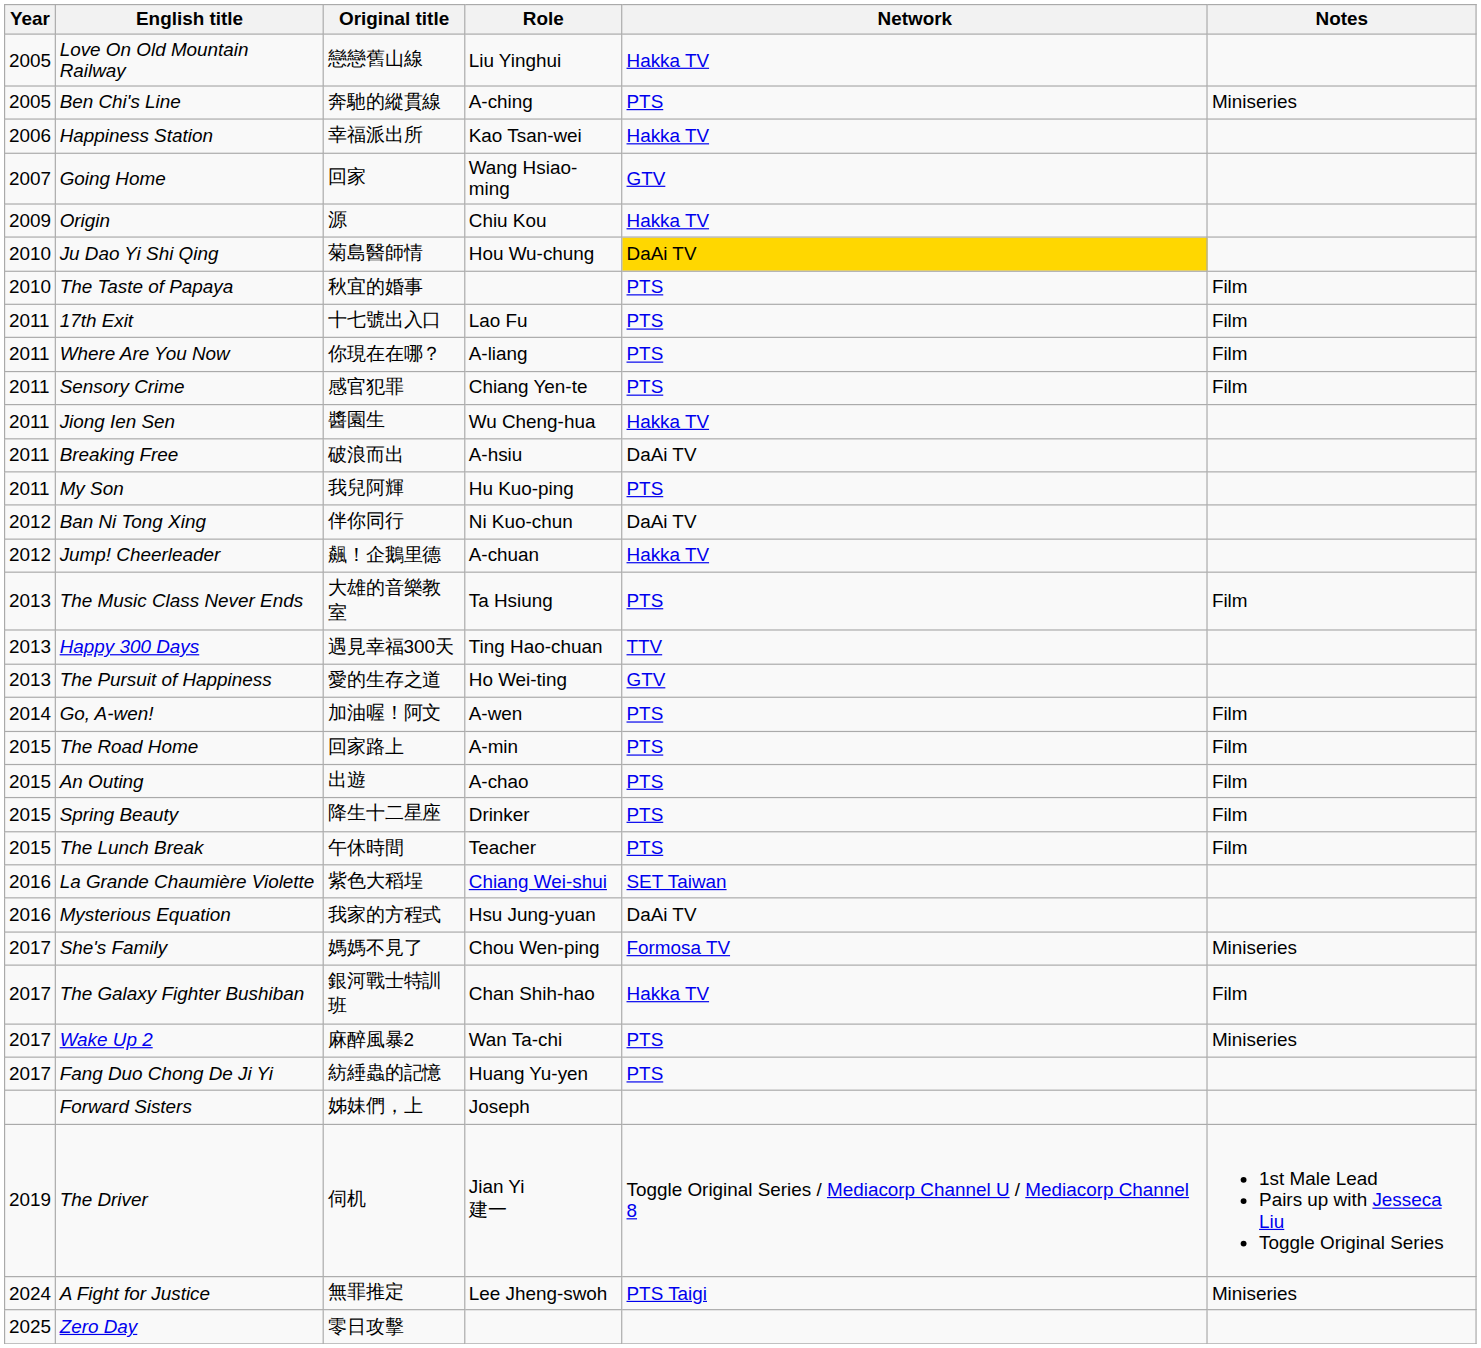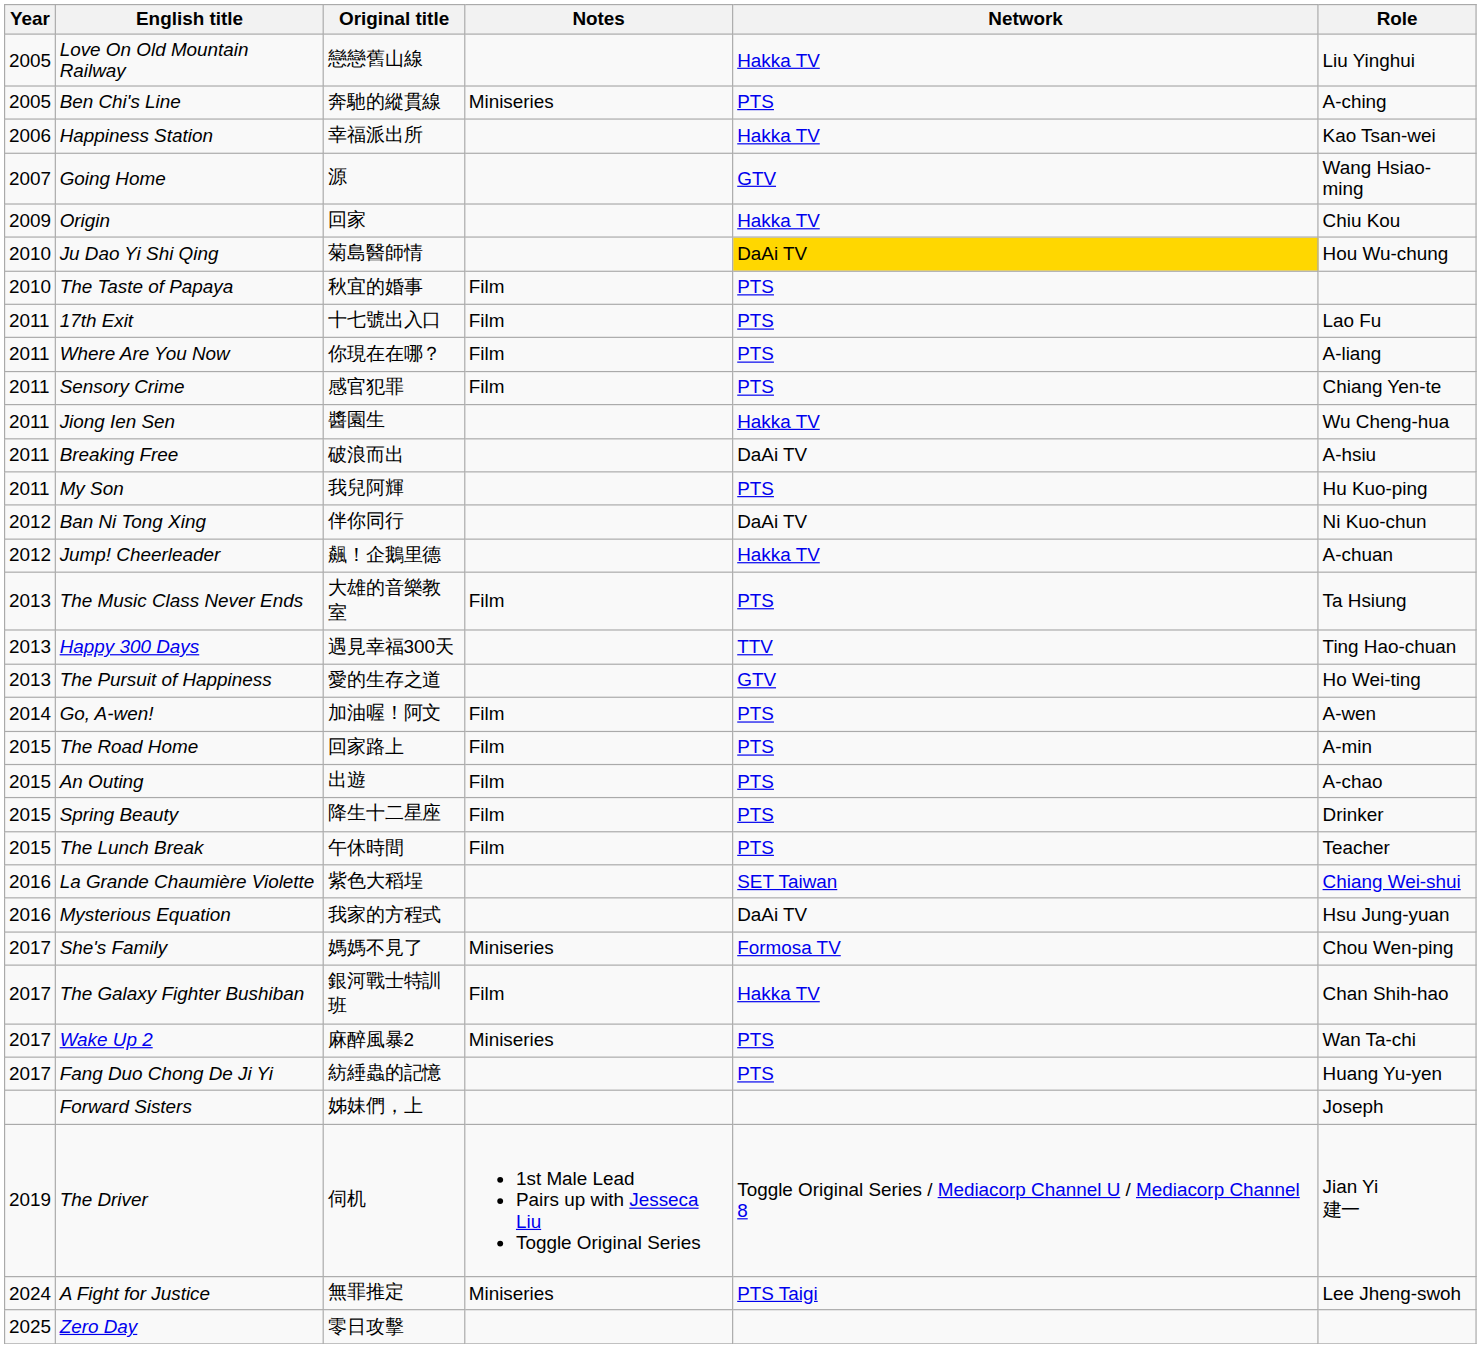 <table class="wikitable sortable">
 <tr>
 <th>Year</th>
 <th>English title</th>
 <th>Original title</th>
+<th class="unsortable">Notes</th>
+<th>Network</th>
 <th>Role</th>
-<th>Network</th>
-<th class="unsortable">Notes</th>
 </tr>
 <tr>
 <td>2005</td>
 <td><em>Love On Old Mountain Railway</em></td>
 <td>戀戀舊山線</td>
+<td></td>
+<td><a href='#'>Hakka TV</a></td>
 <td>Liu Yinghui</td>
-<td><a href='#'>Hakka TV</a></td>
-<td></td>
 </tr>
 <tr>
 <td>2005</td>
 <td><em>Ben Chi's Line</em></td>
 <td>奔馳的縱貫線</td>
+<td>Miniseries</td>
+<td><a href='#'>PTS</a></td>
 <td>A-ching</td>
-<td><a href='#'>PTS</a></td>
-<td>Miniseries</td>
 </tr>
 <tr>
 <td>2006</td>
 <td><em>Happiness Station</em></td>
 <td>幸福派出所</td>
+<td></td>
+<td><a href='#'>Hakka TV</a></td>
 <td>Kao Tsan-wei</td>
-<td><a href='#'>Hakka TV</a></td>
-<td></td>
 </tr>
 <tr>
 <td>2007</td>
 <td><em>Going Home</em></td>
-<td>回家</td>
+<td>源</td>
+<td></td>
+<td><a href='#'>GTV</a></td>
 <td>Wang Hsiao-ming</td>
-<td><a href='#'>GTV</a></td>
-<td></td>
 </tr>
 <tr>
 <td>2009</td>
 <td><em>Origin</em></td>
-<td>源</td>
+<td>回家</td>
+<td></td>
+<td><a href='#'>Hakka TV</a></td>
 <td>Chiu Kou</td>
-<td><a href='#'>Hakka TV</a></td>
-<td></td>
 </tr>
 <tr>
 <td>2010</td>
 <td><em>Ju Dao Yi Shi Qing</em></td>
 <td>菊島醫師情</td>
+<td></td>
+<td style="background: gold;">DaAi TV</td>
 <td>Hou Wu-chung</td>
-<td style="background: gold;">DaAi TV</td>
-<td></td>
 </tr>
 <tr>
 <td>2010</td>
 <td><em>The Taste of Papaya</em></td>
 <td>秋宜的婚事</td>
+<td>Film</td>
+<td><a href='#'>PTS</a></td>
 <td></td>
-<td><a href='#'>PTS</a></td>
-<td>Film</td>
 </tr>
 <tr>
 <td>2011</td>
 <td><em>17th Exit</em></td>
 <td>十七號出入口</td>
+<td>Film</td>
+<td><a href='#'>PTS</a></td>
 <td>Lao Fu</td>
-<td><a href='#'>PTS</a></td>
-<td>Film</td>
 </tr>
 <tr>
 <td>2011</td>
 <td><em>Where Are You Now</em></td>
 <td>你現在在哪？</td>
+<td>Film</td>
+<td><a href='#'>PTS</a></td>
 <td>A-liang</td>
-<td><a href='#'>PTS</a></td>
-<td>Film</td>
 </tr>
 <tr>
 <td>2011</td>
 <td><em>Sensory Crime</em></td>
 <td>感官犯罪</td>
+<td>Film</td>
+<td><a href='#'>PTS</a></td>
 <td>Chiang Yen-te</td>
-<td><a href='#'>PTS</a></td>
-<td>Film</td>
 </tr>
 <tr>
 <td>2011</td>
 <td><em>Jiong Ien Sen</em></td>
 <td>醬園生</td>
+<td></td>
+<td><a href='#'>Hakka TV</a></td>
 <td>Wu Cheng-hua</td>
-<td><a href='#'>Hakka TV</a></td>
-<td></td>
 </tr>
 <tr>
 <td>2011</td>
 <td><em>Breaking Free</em></td>
 <td>破浪而出</td>
+<td></td>
+<td>DaAi TV</td>
 <td>A-hsiu</td>
-<td>DaAi TV</td>
-<td></td>
 </tr>
 <tr>
 <td>2011</td>
 <td><em>My Son</em></td>
 <td>我兒阿輝</td>
+<td></td>
+<td><a href='#'>PTS</a></td>
 <td>Hu Kuo-ping</td>
-<td><a href='#'>PTS</a></td>
-<td></td>
 </tr>
 <tr>
 <td>2012</td>
 <td><em>Ban Ni Tong Xing</em></td>
 <td>伴你同行</td>
+<td></td>
+<td>DaAi TV</td>
 <td>Ni Kuo-chun</td>
-<td>DaAi TV</td>
-<td></td>
 </tr>
 <tr>
 <td>2012</td>
 <td><em>Jump! Cheerleader</em></td>
 <td>飆！企鵝里德</td>
+<td></td>
+<td><a href='#'>Hakka TV</a></td>
 <td>A-chuan</td>
-<td><a href='#'>Hakka TV</a></td>
-<td></td>
 </tr>
 <tr>
 <td>2013</td>
 <td><em>The Music Class Never Ends</em></td>
 <td>大雄的音樂教室</td>
+<td>Film</td>
+<td><a href='#'>PTS</a></td>
 <td>Ta Hsiung</td>
-<td><a href='#'>PTS</a></td>
-<td>Film</td>
 </tr>
 <tr>
 <td>2013</td>
 <td><em><a href='#'>Happy 300 Days</a></em></td>
 <td>遇見幸福300天</td>
+<td></td>
+<td><a href='#'>TTV</a></td>
 <td>Ting Hao-chuan</td>
-<td><a href='#'>TTV</a></td>
-<td></td>
 </tr>
 <tr>
 <td>2013</td>
 <td><em>The Pursuit of Happiness</em></td>
 <td>愛的生存之道</td>
+<td></td>
+<td><a href='#'>GTV</a></td>
 <td>Ho Wei-ting</td>
-<td><a href='#'>GTV</a></td>
-<td></td>
 </tr>
 <tr>
 <td>2014</td>
 <td><em>Go, A-wen!</em></td>
 <td>加油喔！阿文</td>
+<td>Film</td>
+<td><a href='#'>PTS</a></td>
 <td>A-wen</td>
-<td><a href='#'>PTS</a></td>
-<td>Film</td>
 </tr>
 <tr>
 <td>2015</td>
 <td><em>The Road Home</em></td>
 <td>回家路上</td>
+<td>Film</td>
+<td><a href='#'>PTS</a></td>
 <td>A-min</td>
-<td><a href='#'>PTS</a></td>
-<td>Film</td>
 </tr>
 <tr>
 <td>2015</td>
 <td><em>An Outing</em></td>
 <td>出遊</td>
+<td>Film</td>
+<td><a href='#'>PTS</a></td>
 <td>A-chao</td>
-<td><a href='#'>PTS</a></td>
-<td>Film</td>
 </tr>
 <tr>
 <td>2015</td>
 <td><em>Spring Beauty</em></td>
 <td>降生十二星座</td>
+<td>Film</td>
+<td><a href='#'>PTS</a></td>
 <td>Drinker</td>
-<td><a href='#'>PTS</a></td>
-<td>Film</td>
 </tr>
 <tr>
 <td>2015</td>
 <td><em>The Lunch Break</em></td>
 <td>午休時間</td>
+<td>Film</td>
+<td><a href='#'>PTS</a></td>
 <td>Teacher</td>
-<td><a href='#'>PTS</a></td>
-<td>Film</td>
 </tr>
 <tr>
 <td>2016</td>
 <td><em>La Grande Chaumière Violette</em></td>
 <td>紫色大稻埕</td>
+<td></td>
+<td><a href='#'>SET Taiwan</a></td>
 <td><a href='#'>Chiang Wei-shui</a></td>
-<td><a href='#'>SET Taiwan</a></td>
-<td></td>
 </tr>
 <tr>
 <td>2016</td>
 <td><em>Mysterious Equation</em></td>
 <td>我家的方程式</td>
+<td></td>
+<td>DaAi TV</td>
 <td>Hsu Jung-yuan</td>
-<td>DaAi TV</td>
-<td></td>
 </tr>
 <tr>
 <td>2017</td>
 <td><em>She's Family</em></td>
 <td>媽媽不見了</td>
+<td>Miniseries</td>
+<td><a href='#'>Formosa TV</a></td>
 <td>Chou Wen-ping</td>
-<td><a href='#'>Formosa TV</a></td>
-<td>Miniseries</td>
 </tr>
 <tr>
 <td>2017</td>
 <td><em>The Galaxy Fighter Bushiban</em></td>
 <td>銀河戰士特訓班</td>
+<td>Film</td>
+<td><a href='#'>Hakka TV</a></td>
 <td>Chan Shih-hao</td>
-<td><a href='#'>Hakka TV</a></td>
-<td>Film</td>
 </tr>
 <tr>
 <td>2017</td>
 <td><em><a href='#'>Wake Up 2</a></em></td>
 <td>麻醉風暴2</td>
+<td>Miniseries</td>
+<td><a href='#'>PTS</a></td>
 <td>Wan Ta-chi</td>
-<td><a href='#'>PTS</a></td>
-<td>Miniseries</td>
 </tr>
 <tr>
 <td>2017</td>
 <td><em>Fang Duo Chong De Ji Yi</em></td>
 <td>紡綞蟲的記憶</td>
+<td></td>
+<td><a href='#'>PTS</a></td>
 <td>Huang Yu-yen</td>
-<td><a href='#'>PTS</a></td>
-<td></td>
 </tr>
 <tr>
 <td></td>
 <td><em>Forward Sisters</em></td>
 <td>姊妹們，上</td>
-<td>Joseph</td>
 <td></td>
 <td></td>
+<td>Joseph</td>
 </tr>
 <tr>
 <td>2019</td>
 <td><em>The Driver</em></td>
 <td>伺机</td>
+<td><br><ul><li>1st Male Lead</li><li>Pairs up with <a href='#'>Jesseca Liu</a></li><li>Toggle Original Series</li></ul></td>
+<td>Toggle Original Series / <a href='#'>Mediacorp Channel U</a> / <a href='#'>Mediacorp Channel 8</a></td>
 <td>Jian Yi <br> 建一</td>
-<td>Toggle Original Series / <a href='#'>Mediacorp Channel U</a> / <a href='#'>Mediacorp Channel 8</a></td>
-<td><br><ul><li>1st Male Lead</li><li>Pairs up with <a href='#'>Jesseca Liu</a></li><li>Toggle Original Series</li></ul></td>
 </tr>
 <tr>
 <td>2024</td>
 <td><em>A Fight for Justice</em></td>
 <td>無罪推定</td>
+<td>Miniseries</td>
+<td><a href='#'>PTS Taigi</a></td>
 <td>Lee Jheng-swoh</td>
-<td><a href='#'>PTS Taigi</a></td>
-<td>Miniseries</td>
 </tr>
 <tr>
 <td>2025</td>
 <td><em><a href='#'>Zero Day</a></em></td>
 <td>零日攻擊</td>
 <td></td>
 <td></td>
 <td></td>
 </tr>
 </table>
